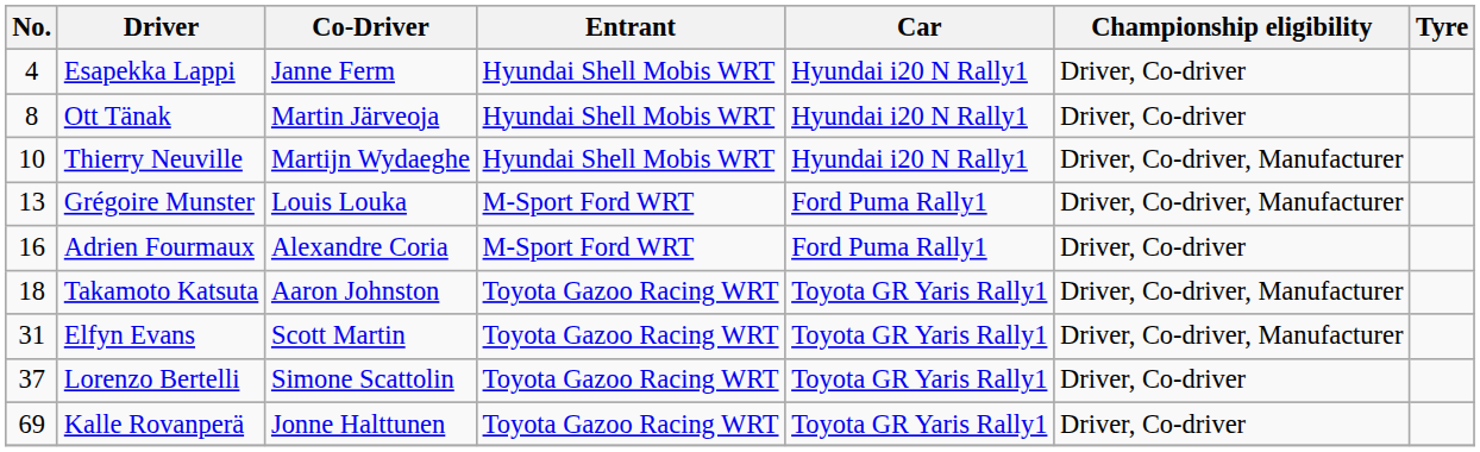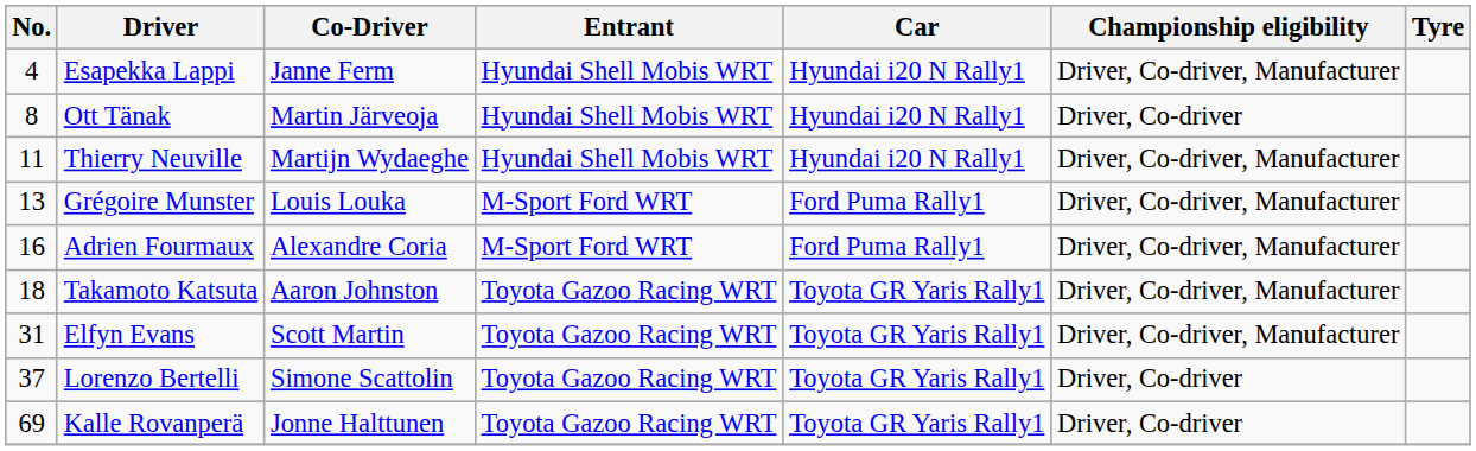 <table class="wikitable" style="font-size: 85%;">
 <tr>
 <th>No.</th>
 <th>Driver</th>
 <th>Co-Driver</th>
 <th>Entrant</th>
 <th>Car</th>
 <th>Championship eligibility</th>
 <th>Tyre</th>
 </tr>
 <tr>
 <td align="center">4</td>
 <td> <a href='#'>Esapekka Lappi</a></td>
 <td> <a href='#'>Janne Ferm</a></td>
 <td> <a href='#'>Hyundai Shell Mobis WRT</a></td>
 <td><a href='#'>Hyundai i20 N Rally1</a></td>
-<td>Driver, Co-driver</td>
+<td>Driver, Co-driver, Manufacturer</td>
 <td align="center"></td>
 </tr>
 <tr>
 <td align="center">8</td>
 <td> <a href='#'>Ott Tänak</a></td>
 <td> <a href='#'>Martin Järveoja</a></td>
 <td> <a href='#'>Hyundai Shell Mobis WRT</a></td>
 <td><a href='#'>Hyundai i20 N Rally1</a></td>
 <td>Driver, Co-driver</td>
 <td align="center"></td>
 </tr>
 <tr>
-<td align="center">10</td>
+<td align="center">11</td>
 <td> <a href='#'>Thierry Neuville</a></td>
 <td> <a href='#'>Martijn Wydaeghe</a></td>
 <td> <a href='#'>Hyundai Shell Mobis WRT</a></td>
 <td><a href='#'>Hyundai i20 N Rally1</a></td>
 <td>Driver, Co-driver, Manufacturer</td>
 <td align="center"></td>
 </tr>
 <tr>
 <td align="center">13</td>
 <td> <a href='#'>Grégoire Munster</a></td>
 <td> <a href='#'>Louis Louka</a></td>
 <td> <a href='#'>M-Sport Ford WRT</a></td>
 <td><a href='#'>Ford Puma Rally1</a></td>
 <td>Driver, Co-driver, Manufacturer</td>
 <td align="center"></td>
 </tr>
 <tr>
 <td align="center">16</td>
 <td> <a href='#'>Adrien Fourmaux</a></td>
 <td> <a href='#'>Alexandre Coria</a></td>
 <td> <a href='#'>M-Sport Ford WRT</a></td>
 <td><a href='#'>Ford Puma Rally1</a></td>
-<td>Driver, Co-driver</td>
+<td>Driver, Co-driver, Manufacturer</td>
 <td align="center"></td>
 </tr>
 <tr>
 <td align="center">18</td>
 <td> <a href='#'>Takamoto Katsuta</a></td>
 <td> <a href='#'>Aaron Johnston</a></td>
 <td> <a href='#'>Toyota Gazoo Racing WRT</a></td>
 <td><a href='#'>Toyota GR Yaris Rally1</a></td>
 <td>Driver, Co-driver, Manufacturer</td>
 <td align="center"></td>
 </tr>
 <tr>
 <td align="center">31</td>
 <td> <a href='#'>Elfyn Evans</a></td>
 <td> <a href='#'>Scott Martin</a></td>
 <td> <a href='#'>Toyota Gazoo Racing WRT</a></td>
 <td><a href='#'>Toyota GR Yaris Rally1</a></td>
 <td>Driver, Co-driver, Manufacturer</td>
 <td align="center"></td>
 </tr>
 <tr>
 <td align="center">37</td>
 <td> <a href='#'>Lorenzo Bertelli</a></td>
 <td> <a href='#'>Simone Scattolin</a></td>
 <td> <a href='#'>Toyota Gazoo Racing WRT</a></td>
 <td><a href='#'>Toyota GR Yaris Rally1</a></td>
 <td>Driver, Co-driver</td>
 <td align="center"></td>
 </tr>
 <tr>
 <td align="center">69</td>
 <td> <a href='#'>Kalle Rovanperä</a></td>
 <td> <a href='#'>Jonne Halttunen</a></td>
 <td> <a href='#'>Toyota Gazoo Racing WRT</a></td>
 <td><a href='#'>Toyota GR Yaris Rally1</a></td>
 <td>Driver, Co-driver</td>
 <td align="center"></td>
 </tr>
 <tr>
 </tr>
 </table>
